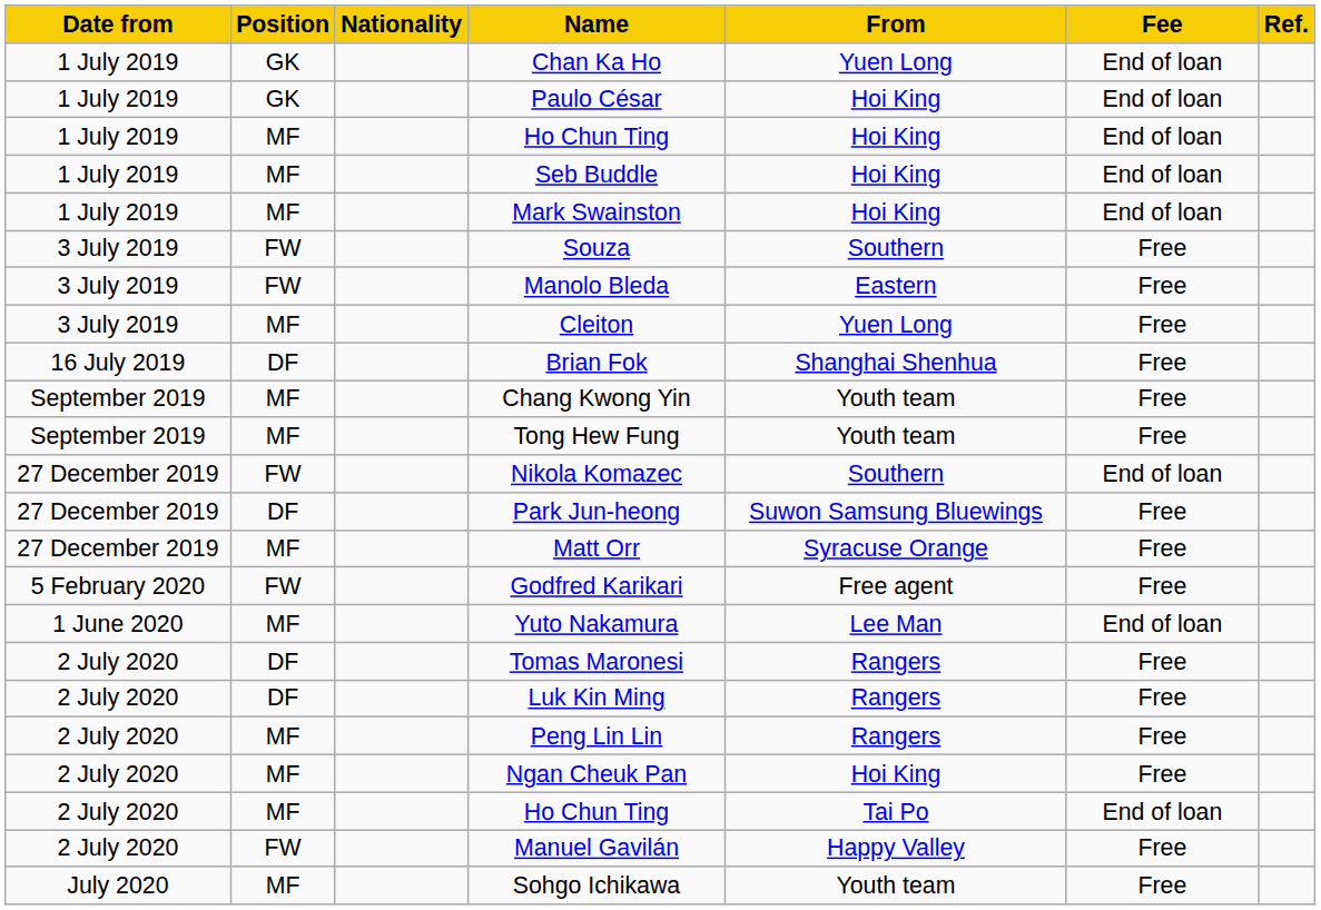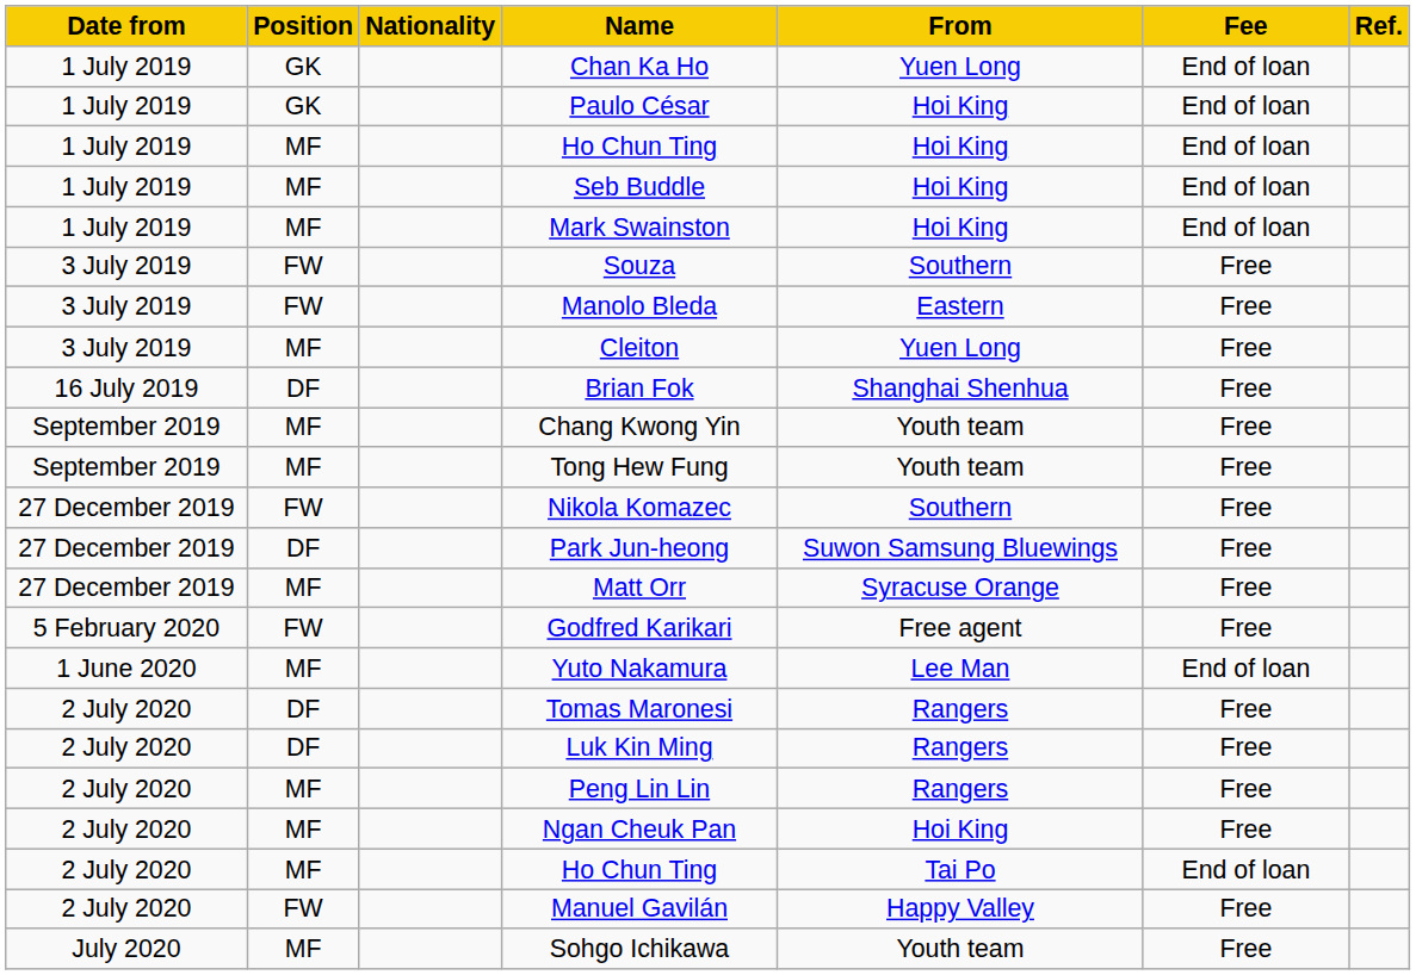 <table class="wikitable"  style="text-align:center; font-size:90%;">
 <tr>
 <th style="background:#f7cd06; color:#000000; width:130px;">Date from</th>
 <th style="background:#f7cd06; color:#000000; width:50px;">Position</th>
 <th style="background:#f7cd06; color:#000000; width:50px;">Nationality</th>
 <th style="background:#f7cd06; color:#000000; width:150px;">Name</th>
 <th style="background:#f7cd06; color:#000000; width:200px;">From</th>
 <th style="background:#f7cd06; color:#000000; width:110px;">Fee</th>
 <th style="background:#f7cd06; color:#000000; width:25px;">Ref.</th>
 </tr>
 <tr>
 <td>1 July 2019</td>
 <td>GK</td>
 <td></td>
 <td><a href='#'>Chan Ka Ho</a></td>
 <td><a href='#'>Yuen Long</a></td>
 <td>End of loan</td>
 <td></td>
 </tr>
 <tr>
 <td>1 July 2019</td>
 <td>GK</td>
 <td></td>
 <td><a href='#'>Paulo César</a></td>
 <td><a href='#'>Hoi King</a></td>
 <td>End of loan</td>
 <td></td>
 </tr>
 <tr>
 <td>1 July 2019</td>
 <td>MF</td>
 <td></td>
 <td><a href='#'>Ho Chun Ting</a></td>
 <td><a href='#'>Hoi King</a></td>
 <td>End of loan</td>
 <td></td>
 </tr>
 <tr>
 <td>1 July 2019</td>
 <td>MF</td>
 <td></td>
 <td><a href='#'>Seb Buddle</a></td>
 <td><a href='#'>Hoi King</a></td>
 <td>End of loan</td>
 <td></td>
 </tr>
 <tr>
 <td>1 July 2019</td>
 <td>MF</td>
 <td> </td>
 <td><a href='#'>Mark Swainston</a></td>
 <td><a href='#'>Hoi King</a></td>
 <td>End of loan</td>
 <td></td>
 </tr>
 <tr>
 <td>3 July 2019</td>
 <td>FW</td>
 <td></td>
 <td><a href='#'>Souza</a></td>
 <td><a href='#'>Southern</a></td>
 <td>Free</td>
 <td></td>
 </tr>
 <tr>
 <td>3 July 2019</td>
 <td>FW</td>
 <td></td>
 <td><a href='#'>Manolo Bleda</a></td>
 <td><a href='#'>Eastern</a></td>
 <td>Free</td>
 <td></td>
 </tr>
 <tr>
 <td>3 July 2019</td>
 <td>MF</td>
 <td></td>
 <td><a href='#'>Cleiton</a></td>
 <td><a href='#'>Yuen Long</a></td>
 <td>Free</td>
 <td></td>
 </tr>
 <tr>
 <td>16 July 2019</td>
 <td>DF</td>
 <td></td>
 <td><a href='#'>Brian Fok</a></td>
 <td> <a href='#'>Shanghai Shenhua</a></td>
 <td>Free</td>
 <td></td>
 </tr>
 <tr>
 <td>September 2019</td>
 <td>MF</td>
 <td></td>
 <td>Chang Kwong Yin</td>
 <td>Youth team</td>
 <td>Free</td>
 <td></td>
 </tr>
 <tr>
 <td>September 2019</td>
 <td>MF</td>
 <td></td>
 <td>Tong Hew Fung</td>
 <td>Youth team</td>
 <td>Free</td>
 <td></td>
 </tr>
 <tr>
 <td>27 December 2019</td>
 <td>FW</td>
 <td></td>
 <td><a href='#'>Nikola Komazec</a></td>
 <td><a href='#'>Southern</a></td>
-<td>End of loan</td>
+<td>Free</td>
 <td></td>
 </tr>
 <tr>
 <td>27 December 2019</td>
 <td>DF</td>
 <td></td>
 <td><a href='#'>Park Jun-heong</a></td>
 <td> <a href='#'>Suwon Samsung Bluewings</a></td>
 <td>Free</td>
 <td></td>
 </tr>
 <tr>
 <td>27 December 2019</td>
 <td>MF</td>
 <td></td>
 <td><a href='#'>Matt Orr</a></td>
 <td> <a href='#'>Syracuse Orange</a></td>
 <td>Free</td>
 <td></td>
 </tr>
 <tr>
 <td>5 February 2020</td>
 <td>FW</td>
 <td></td>
 <td><a href='#'>Godfred Karikari</a></td>
 <td>Free agent</td>
 <td>Free</td>
 <td></td>
 </tr>
 <tr>
 <td>1 June 2020</td>
 <td>MF</td>
 <td></td>
 <td><a href='#'>Yuto Nakamura</a></td>
 <td><a href='#'>Lee Man</a></td>
 <td>End of loan</td>
 <td></td>
 </tr>
 <tr>
 <td>2 July 2020</td>
 <td>DF</td>
 <td></td>
 <td><a href='#'>Tomas Maronesi</a></td>
 <td><a href='#'>Rangers</a></td>
 <td>Free</td>
 <td></td>
 </tr>
 <tr>
 <td>2 July 2020</td>
 <td>DF</td>
 <td></td>
 <td><a href='#'>Luk Kin Ming</a></td>
 <td><a href='#'>Rangers</a></td>
 <td>Free</td>
 <td></td>
 </tr>
 <tr>
 <td>2 July 2020</td>
 <td>MF</td>
 <td></td>
 <td><a href='#'>Peng Lin Lin</a></td>
 <td><a href='#'>Rangers</a></td>
 <td>Free</td>
 <td></td>
 </tr>
 <tr>
 <td>2 July 2020</td>
 <td>MF</td>
 <td></td>
 <td><a href='#'>Ngan Cheuk Pan</a></td>
 <td><a href='#'>Hoi King</a></td>
 <td>Free</td>
 <td></td>
 </tr>
 <tr>
 <td>2 July 2020</td>
 <td>MF</td>
 <td></td>
 <td><a href='#'>Ho Chun Ting</a></td>
 <td><a href='#'>Tai Po</a></td>
 <td>End of loan</td>
 <td></td>
 </tr>
 <tr>
 <td>2 July 2020</td>
 <td>FW</td>
 <td></td>
 <td><a href='#'>Manuel Gavilán</a></td>
 <td><a href='#'>Happy Valley</a></td>
 <td>Free</td>
 <td></td>
 </tr>
 <tr>
 <td>July 2020</td>
 <td>MF</td>
 <td></td>
 <td>Sohgo Ichikawa</td>
 <td>Youth team</td>
 <td>Free</td>
 <td></td>
 </tr>
 </table>
